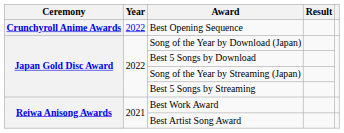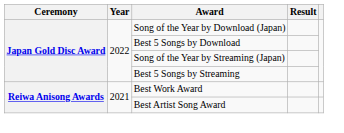 <table class="wikitable sortable plainrowheaders">
 <tr>
 <th scope="col">Ceremony</th>
 <th scope="col">Year</th>
 <th scope="col">Award</th>
 <th scope="col">Result</th>
 <th scope="col" class="unsortable"></th>
-</tr>
-<tr>
-<th scope="row"><a href='#'>Crunchyroll Anime Awards</a></th>
-<td style="text-align:center;"><a href='#'>2022</a></td>
-<td>Best Opening Sequence</td>
-<td></td>
-<td style="text-align:center;"></td>
 </tr>
 <tr>
 <th scope="row" rowspan="4"><a href='#'>Japan Gold Disc Award</a></th>
 <td style="text-align:center;" rowspan="4">2022</td>
 <td>Song of the Year by Download (Japan)</td>
 <td></td>
 <td style="text-align:center;" rowspan="4"></td>
 </tr>
 <tr>
 <td>Best 5 Songs by Download</td>
 <td></td>
 </tr>
 <tr>
 <td>Song of the Year by Streaming (Japan)</td>
 <td></td>
 </tr>
 <tr>
 <td>Best 5 Songs by Streaming</td>
 <td></td>
 </tr>
 <tr>
 <th scope="row" rowspan="2"><a href='#'>Reiwa Anisong Awards</a></th>
 <td style="text-align:center;" rowspan="2">2021</td>
 <td>Best Work Award</td>
 <td></td>
 <td style="text-align:center;"></td>
 </tr>
 <tr>
 <td>Best Artist Song Award</td>
 <td></td>
 <td style="text-align:center;"></td>
 </tr>
 </table>
